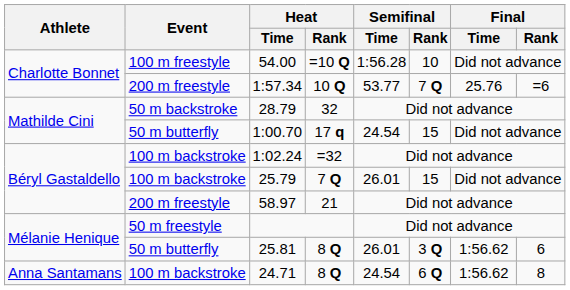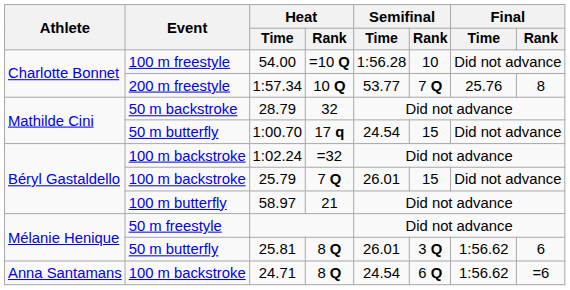 <table class=wikitable style="font-size:90%">
 <tr>
 <th rowspan="2">Athlete</th>
 <th rowspan="2">Event</th>
 <th colspan="2">Heat</th>
 <th colspan="2">Semifinal</th>
 <th colspan="2">Final</th>
 </tr>
 <tr style="font-size:95%">
 <th>Time</th>
 <th>Rank</th>
 <th>Time</th>
 <th>Rank</th>
 <th>Time</th>
 <th>Rank</th>
 </tr>
 <tr align=center>
 <td align=left rowspan=2><a href='#'>Charlotte Bonnet</a></td>
 <td align=left><a href='#'>100 m freestyle</a></td>
 <td>54.00</td>
 <td>=10 <strong>Q</strong></td>
 <td>1:56.28</td>
 <td>10</td>
 <td colspan=2>Did not advance</td>
 </tr>
 <tr align=center>
 <td align=left><a href='#'>200 m freestyle</a></td>
 <td>1:57.34</td>
 <td>10 <strong>Q</strong></td>
 <td>53.77</td>
 <td>7 <strong>Q</strong></td>
 <td>25.76</td>
-<td>=6</td>
+<td>8</td>
 </tr>
 <tr align=center>
 <td align=left rowspan=2><a href='#'>Mathilde Cini</a></td>
 <td align=left><a href='#'>50 m backstroke</a></td>
 <td>28.79</td>
 <td>32</td>
 <td colspan=4>Did not advance</td>
 </tr>
 <tr align=center>
 <td align=left><a href='#'>50 m butterfly</a></td>
 <td>1:00.70</td>
 <td>17 <strong>q</strong></td>
 <td>24.54</td>
 <td>15</td>
 <td colspan=2>Did not advance</td>
 </tr>
 <tr align=center>
 <td align=left rowspan=3><a href='#'>Béryl Gastaldello</a></td>
 <td align=left><a href='#'>100 m backstroke</a></td>
 <td>1:02.24</td>
 <td>=32</td>
 <td colspan=4>Did not advance</td>
 </tr>
 <tr align=center>
 <td align=left><a href='#'>100 m backstroke</a></td>
 <td>25.79</td>
 <td>7 <strong>Q</strong></td>
 <td>26.01</td>
 <td>15</td>
 <td colspan=2>Did not advance</td>
 </tr>
 <tr align=center>
-<td align=left><a href='#'>200 m freestyle</a></td>
+<td align=left><a href='#'>100 m butterfly</a></td>
 <td>58.97</td>
 <td>21</td>
 <td colspan=4>Did not advance</td>
 </tr>
 <tr align=center>
 <td align=left rowspan=2><a href='#'>Mélanie Henique</a></td>
 <td align=left><a href='#'>50 m freestyle</a></td>
 <td colspan=2></td>
 <td colspan=4>Did not advance</td>
 </tr>
 <tr align=center>
 <td align=left><a href='#'>50 m butterfly</a></td>
 <td>25.81</td>
 <td>8 <strong>Q</strong></td>
 <td>26.01</td>
 <td>3 <strong>Q</strong></td>
 <td>1:56.62</td>
 <td>6</td>
 </tr>
 <tr align=center>
 <td align=left><a href='#'>Anna Santamans</a></td>
 <td align=left><a href='#'>100 m backstroke</a></td>
 <td>24.71</td>
 <td>8 <strong>Q</strong></td>
 <td>24.54</td>
 <td>6 <strong>Q</strong></td>
 <td>1:56.62</td>
-<td>8</td>
+<td>=6</td>
 </tr>
 </table>
